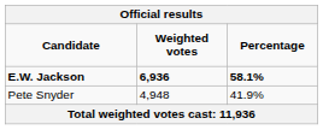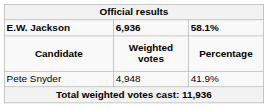 <table class="wikitable">
 <tr>
 <th colspan="3"><strong>Official results</strong></th>
 </tr>
 <tr>
+<td><strong>E.W. Jackson</strong></td>
+<td><strong>6,936</strong></td>
+<td><strong>58.1%</strong></td>
+</tr>
+<tr>
 <td style="padding:10px; text-align:center; width:155px;"><strong>Candidate</strong></td>
 <td style="padding:10px; text-align:center; width:100px;"><strong>Weighted votes</strong></td>
 <td style="padding:10px; text-align:center; width:100px;"><strong>Percentage</strong><br></td>
-</tr>
-<tr>
-<td><strong>E.W. Jackson</strong></td>
-<td><strong>6,936</strong></td>
-<td><strong>58.1%</strong></td>
 </tr>
 <tr>
 <td>Pete Snyder</td>
 <td>4,948</td>
 <td>41.9%</td>
 </tr>
 <tr>
 <th colspan="3">Total weighted votes cast: 11,936</th>
 </tr>
 </table>
